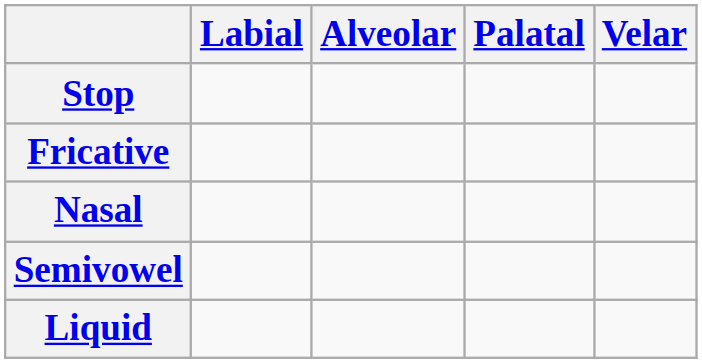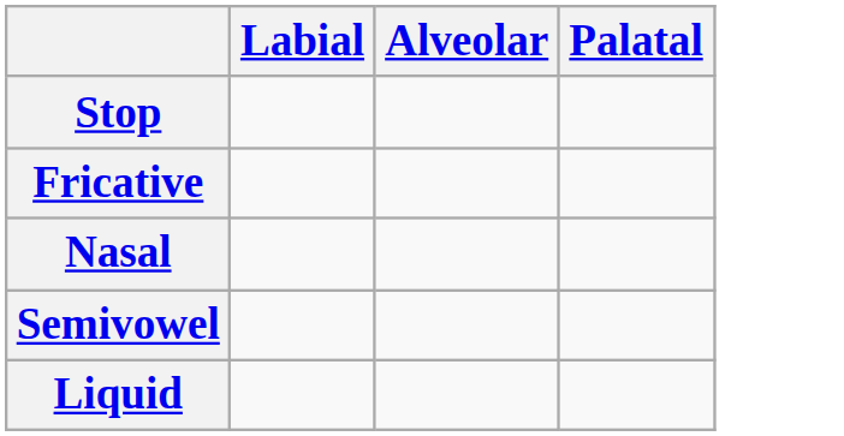 <table class="wikitable">
 <tr>
 <th></th>
 <th><a href='#'>Labial</a></th>
 <th><a href='#'>Alveolar</a></th>
 <th><a href='#'>Palatal</a></th>
-<th><a href='#'>Velar</a></th>
 </tr>
 <tr>
 <th><a href='#'>Stop</a></th>
 <td>  </td>
 <td>  </td>
 <td> </td>
-<td>  </td>
 </tr>
 <tr>
 <th><a href='#'>Fricative</a></th>
 <td></td>
 <td></td>
-<td> </td>
 <td> </td>
 </tr>
 <tr>
 <th><a href='#'>Nasal</a></th>
 <td></td>
 <td></td>
 <td> </td>
-<td></td>
 </tr>
 <tr>
 <th><a href='#'>Semivowel</a></th>
 <td></td>
 <td> </td>
 <td></td>
-<td> </td>
 </tr>
 <tr>
 <th><a href='#'>Liquid</a></th>
 <td> </td>
 <td>  </td>
 <td> </td>
-<td> </td>
 </tr>
 </table>
